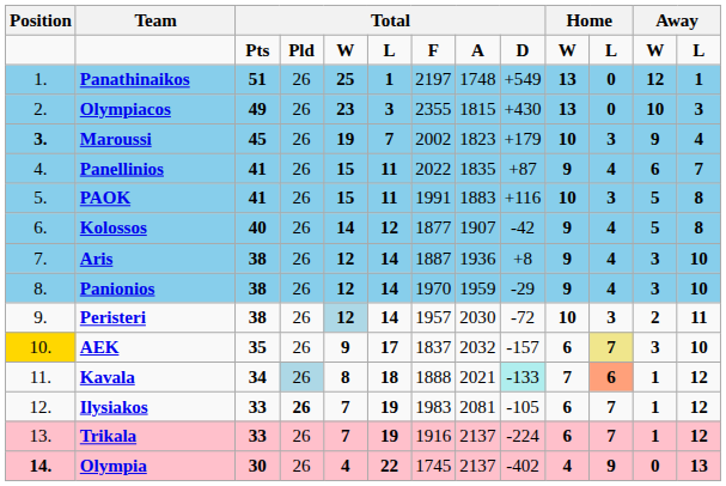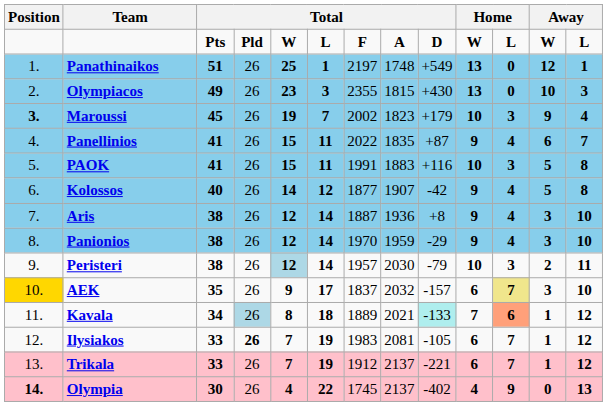 <table class="wikitable" style="text-align: center; font-size:95%">
 <tr>
 <th width="44">Position</th>
 <th width="128">Team</th>
 <th colspan=7>Total</th>
 <th colspan=2>Home</th>
 <th colspan=2>Away</th>
 </tr>
 <tr>
 <td></td>
 <td></td>
 <td width="30"><strong>Pts</strong></td>
 <td width="30"><strong>Pld</strong></td>
 <td width="30"><strong>W</strong></td>
 <td width="30"><strong>L</strong></td>
 <td width="30"><strong>F</strong></td>
 <td width="30"><strong>A</strong></td>
 <td width="30"><strong>D</strong></td>
 <td width="30"><strong>W</strong></td>
 <td width="30"><strong>L</strong></td>
 <td width="30"><strong>W</strong></td>
 <td width="30"><strong>L</strong></td>
 </tr>
 <tr bgcolor="87ceeb">
 <td>1.</td>
 <td align="left"><strong><a href='#'>Panathinaikos</a></strong></td>
 <td><strong>51</strong></td>
 <td>26</td>
 <td><strong>25</strong></td>
 <td><strong>1</strong></td>
 <td>2197</td>
 <td>1748</td>
 <td>+549</td>
 <td><strong>13</strong></td>
 <td><strong>0</strong></td>
 <td><strong>12</strong></td>
 <td><strong>1</strong></td>
 </tr>
 <tr bgcolor="87ceeb">
 <td>2.</td>
 <td align="left"><strong><a href='#'>Olympiacos</a></strong></td>
 <td><strong>49</strong></td>
 <td>26</td>
 <td><strong>23</strong></td>
 <td><strong>3</strong></td>
 <td>2355</td>
 <td>1815</td>
 <td>+430</td>
 <td><strong>13</strong></td>
 <td><strong>0</strong></td>
 <td><strong>10</strong></td>
 <td><strong>3</strong></td>
 </tr>
 <tr bgcolor="87ceeb">
 <td><strong>3.</strong></td>
 <td align="left"><strong><a href='#'>Maroussi</a></strong></td>
 <td><strong>45</strong></td>
 <td>26</td>
 <td><strong>19</strong></td>
 <td><strong>7</strong></td>
 <td>2002</td>
 <td>1823</td>
 <td>+179</td>
 <td><strong>10</strong></td>
 <td><strong>3</strong></td>
 <td><strong>9</strong></td>
 <td><strong>4</strong></td>
 </tr>
 <tr bgcolor="87ceeb">
 <td>4.</td>
 <td align="left"><strong><a href='#'>Panellinios</a></strong></td>
 <td><strong>41</strong></td>
 <td>26</td>
 <td><strong>15</strong></td>
 <td><strong>11</strong></td>
 <td>2022</td>
 <td>1835</td>
 <td>+87</td>
 <td><strong>9</strong></td>
 <td><strong>4</strong></td>
 <td><strong>6</strong></td>
 <td><strong>7</strong></td>
 </tr>
 <tr bgcolor="87ceeb">
 <td>5.</td>
 <td align="left"><strong><a href='#'>PAOK</a></strong></td>
 <td><strong>41</strong></td>
 <td>26</td>
 <td><strong>15</strong></td>
 <td><strong>11</strong></td>
 <td>1991</td>
 <td>1883</td>
 <td>+116</td>
 <td><strong>10</strong></td>
 <td><strong>3</strong></td>
 <td><strong>5</strong></td>
 <td><strong>8</strong></td>
 </tr>
 <tr bgcolor="87ceeb">
 <td>6.</td>
 <td align="left"><strong><a href='#'>Kolossos</a></strong></td>
 <td><strong>40</strong></td>
 <td>26</td>
 <td><strong>14</strong></td>
 <td><strong>12</strong></td>
 <td>1877</td>
 <td>1907</td>
 <td>-42</td>
 <td><strong>9</strong></td>
 <td><strong>4</strong></td>
 <td><strong>5</strong></td>
 <td><strong>8</strong></td>
 </tr>
 <tr bgcolor="87ceeb">
 <td>7.</td>
 <td align="left"><strong><a href='#'>Aris</a></strong></td>
 <td><strong>38</strong></td>
 <td>26</td>
 <td><strong>12</strong></td>
 <td><strong>14</strong></td>
 <td>1887</td>
 <td>1936</td>
 <td>+8</td>
 <td><strong>9</strong></td>
 <td><strong>4</strong></td>
 <td><strong>3</strong></td>
 <td><strong>10</strong></td>
 </tr>
 <tr bgcolor="87ceeb">
 <td>8.</td>
 <td align="left"><strong><a href='#'>Panionios</a></strong></td>
 <td><strong>38</strong></td>
 <td>26</td>
 <td><strong>12</strong></td>
 <td><strong>14</strong></td>
 <td>1970</td>
 <td>1959</td>
 <td>-29</td>
 <td><strong>9</strong></td>
 <td><strong>4</strong></td>
 <td><strong>3</strong></td>
 <td><strong>10</strong></td>
 </tr>
 <tr>
 <td>9.</td>
 <td align="left"><strong><a href='#'>Peristeri</a></strong></td>
 <td><strong>38</strong></td>
 <td>26</td>
 <td style="background: lightblue;"><strong>12</strong></td>
 <td><strong>14</strong></td>
 <td>1957</td>
 <td>2030</td>
-<td>-72</td>
+<td>-79</td>
 <td><strong>10</strong></td>
 <td><strong>3</strong></td>
 <td><strong>2</strong></td>
 <td><strong>11</strong></td>
 </tr>
 <tr>
 <td style="background: gold;">10.</td>
 <td align="left"><strong><a href='#'>AEK</a></strong></td>
 <td><strong>35</strong></td>
 <td>26</td>
 <td><strong>9</strong></td>
 <td><strong>17</strong></td>
 <td>1837</td>
 <td>2032</td>
 <td>-157</td>
 <td><strong>6</strong></td>
 <td style="background: khaki;"><strong>7</strong></td>
 <td><strong>3</strong></td>
 <td><strong>10</strong></td>
 </tr>
 <tr>
 <td>11.</td>
 <td align="left"><strong><a href='#'>Kavala</a></strong></td>
 <td><strong>34</strong></td>
 <td style="background: lightblue;">26</td>
 <td><strong>8</strong></td>
 <td><strong>18</strong></td>
-<td>1888</td>
+<td>1889</td>
 <td>2021</td>
 <td style="background: paleturquoise;">-133</td>
 <td><strong>7</strong></td>
 <td style="background: lightsalmon;"><strong>6</strong></td>
 <td><strong>1</strong></td>
 <td><strong>12</strong></td>
 </tr>
 <tr>
 <td>12.</td>
 <td align="left"><strong><a href='#'>Ilysiakos</a></strong></td>
 <td><strong>33</strong></td>
 <td><strong>26</strong></td>
 <td><strong>7</strong></td>
 <td><strong>19</strong></td>
 <td>1983</td>
 <td>2081</td>
 <td>-105</td>
 <td><strong>6</strong></td>
 <td><strong>7</strong></td>
 <td><strong>1</strong></td>
 <td><strong>12</strong></td>
 </tr>
 <tr bgcolor="ffc0cb">
 <td>13.</td>
 <td align="left"><strong><a href='#'>Trikala</a></strong></td>
 <td><strong>33</strong></td>
 <td>26</td>
 <td><strong>7</strong></td>
 <td><strong>19</strong></td>
-<td>1916</td>
+<td>1912</td>
 <td>2137</td>
-<td>-224</td>
+<td>-221</td>
 <td><strong>6</strong></td>
 <td><strong>7</strong></td>
 <td><strong>1</strong></td>
 <td><strong>12</strong></td>
 </tr>
 <tr bgcolor="ffc0cb">
 <td><strong>14.</strong></td>
 <td align="left"><strong><a href='#'>Olympia</a></strong></td>
 <td><strong>30</strong></td>
 <td>26</td>
 <td><strong>4</strong></td>
 <td><strong>22</strong></td>
 <td>1745</td>
 <td>2137</td>
 <td>-402</td>
 <td><strong>4</strong></td>
 <td><strong>9</strong></td>
 <td><strong>0</strong></td>
 <td><strong>13</strong></td>
 </tr>
 </table>
